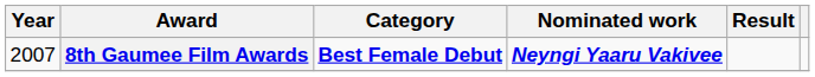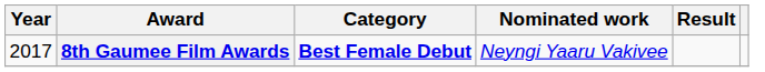 <table class="wikitable plainrowheaders sortable">
 <tr>
 <th scope="col">Year</th>
 <th scope="col">Award</th>
 <th scope="col">Category</th>
 <th scope="col">Nominated work</th>
 <th scope="col">Result</th>
 <th scope="col" class="unsortable"></th>
 </tr>
 <tr>
-<td>2007</td>
+<td>2017</td>
 <th scope="row"><a href='#'>8th Gaumee Film Awards</a></th>
 <td><strong><a href='#'>Best Female Debut</a></strong></td>
-<td><strong><em><a href='#'>Neyngi Yaaru Vakivee</a></em></strong></td>
+<td><em><a href='#'>Neyngi Yaaru Vakivee</a></em></td>
 <td></td>
 <td style="text-align:center;"></td>
 </tr>
 <tr>
 </tr>
 </table>
